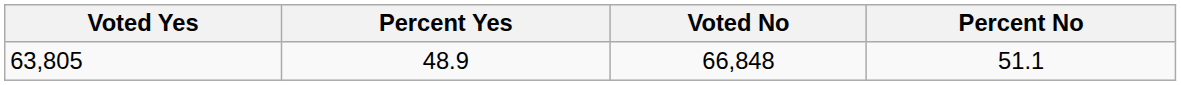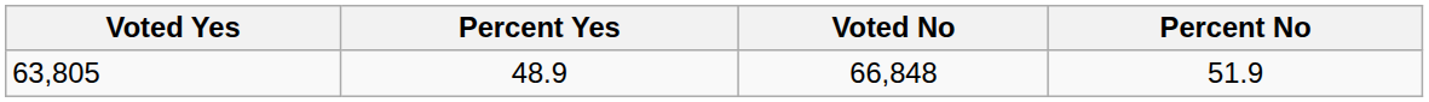 <table class="wikitable" width="50%">
 <tr bgcolor="#eeeeee">
 <th>Voted Yes</th>
 <th>Percent Yes</th>
 <th>Voted No</th>
 <th>Percent No</th>
 </tr>
 <tr align="center">
 <td align="left">63,805</td>
 <td>48.9</td>
 <td>66,848</td>
-<td>51.1</td>
+<td>51.9</td>
 </tr>
 </table>
